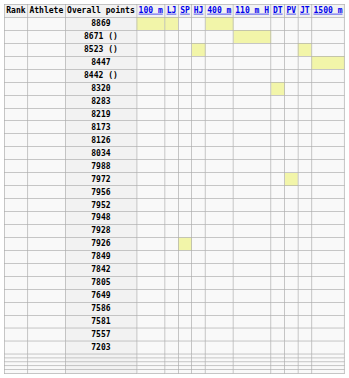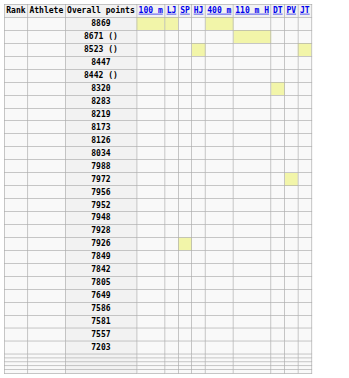 <table class="wikitable sortable" style="font-size:95%;">
 <tr>
 <th>Rank</th>
 <th>Athlete</th>
 <th>Overall points</th>
 <th><a href='#'>100 m</a></th>
 <th><a href='#'>LJ</a></th>
 <th><a href='#'>SP</a></th>
 <th><a href='#'>HJ</a></th>
 <th><a href='#'>400 m</a></th>
 <th><a href='#'>110 m H</a></th>
 <th><a href='#'>DT</a></th>
 <th><a href='#'>PV</a></th>
 <th><a href='#'>JT</a></th>
-<th><a href='#'>1500 m</a></th>
 </tr>
 <tr>
 <td align=center></td>
 <td></td>
 <th>8869</th>
 <td bgcolor=#F2F5A9></td>
 <td bgcolor=#F2F5A9></td>
 <td></td>
 <td></td>
 <td bgcolor=#F2F5A9></td>
-<td></td>
 <td></td>
 <td></td>
 <td></td>
 <td></td>
 </tr>
 <tr>
 <td align=center></td>
 <td></td>
 <th>8671 ()</th>
 <td></td>
 <td></td>
 <td></td>
 <td></td>
 <td></td>
 <td bgcolor=#F2F5A9></td>
 <td></td>
 <td></td>
 <td></td>
-<td></td>
 </tr>
 <tr>
 <td align=center></td>
 <td></td>
 <th>8523 ()</th>
 <td></td>
 <td></td>
 <td></td>
 <td bgcolor=#F2F5A9></td>
 <td></td>
 <td></td>
 <td></td>
 <td></td>
 <td bgcolor=#F2F5A9></td>
-<td></td>
 </tr>
 <tr>
 <td align=center></td>
 <td></td>
 <th>8447</th>
 <td></td>
 <td></td>
 <td></td>
 <td></td>
 <td></td>
 <td></td>
 <td></td>
 <td></td>
 <td></td>
-<td bgcolor=#F2F5A9></td>
 </tr>
 <tr>
 <td align=center></td>
 <td></td>
 <th>8442 ()</th>
-<td></td>
 <td></td>
 <td></td>
 <td></td>
 <td></td>
 <td></td>
 <td></td>
 <td></td>
 <td></td>
 <td></td>
 </tr>
 <tr>
 <td align=center></td>
 <td></td>
 <th>8320</th>
 <td></td>
 <td></td>
 <td></td>
 <td></td>
 <td></td>
 <td></td>
 <td bgcolor=#F2F5A9></td>
 <td></td>
 <td></td>
-<td></td>
 </tr>
 <tr>
 <td align=center></td>
 <td></td>
 <th>8283</th>
-<td></td>
 <td></td>
 <td></td>
 <td></td>
 <td></td>
 <td></td>
 <td></td>
 <td></td>
 <td></td>
 <td></td>
 </tr>
 <tr>
 <td align=center></td>
 <td></td>
 <th>8219</th>
 <td></td>
 <td></td>
 <td></td>
 <td></td>
 <td></td>
 <td></td>
 <td></td>
 <td></td>
 <td></td>
-<td></td>
 </tr>
 <tr>
 <td align=center></td>
 <td></td>
 <th>8173</th>
-<td></td>
 <td></td>
 <td></td>
 <td></td>
 <td></td>
 <td></td>
 <td></td>
 <td></td>
 <td></td>
 <td></td>
 </tr>
 <tr>
 <td align=center></td>
 <td></td>
 <th>8126</th>
 <td></td>
 <td></td>
 <td></td>
 <td></td>
 <td></td>
 <td></td>
 <td></td>
 <td></td>
 <td></td>
-<td></td>
 </tr>
 <tr>
 <td align=center></td>
 <td></td>
 <th>8034</th>
-<td></td>
 <td></td>
 <td></td>
 <td></td>
 <td></td>
 <td></td>
 <td></td>
 <td></td>
 <td></td>
 <td></td>
 </tr>
 <tr>
 <td align=center></td>
 <td></td>
 <th>7988</th>
 <td></td>
 <td></td>
 <td></td>
 <td></td>
 <td></td>
 <td></td>
 <td></td>
 <td></td>
 <td></td>
-<td></td>
 </tr>
 <tr>
 <td align=center></td>
 <td></td>
 <th>7972</th>
 <td></td>
 <td></td>
 <td></td>
 <td></td>
 <td></td>
 <td></td>
 <td></td>
 <td bgcolor=#F2F5A9></td>
 <td></td>
-<td></td>
 </tr>
 <tr>
 <td align=center></td>
 <td></td>
 <th>7956</th>
-<td></td>
 <td></td>
 <td></td>
 <td></td>
 <td></td>
 <td></td>
 <td></td>
 <td></td>
 <td></td>
 <td></td>
 </tr>
 <tr>
 <td align=center></td>
 <td></td>
 <th>7952</th>
 <td></td>
 <td></td>
 <td></td>
 <td></td>
 <td></td>
 <td></td>
 <td></td>
 <td></td>
 <td></td>
-<td></td>
 </tr>
 <tr>
 <td align=center></td>
 <td></td>
 <th>7948</th>
-<td></td>
 <td></td>
 <td></td>
 <td></td>
 <td></td>
 <td></td>
 <td></td>
 <td></td>
 <td></td>
 <td></td>
 </tr>
 <tr>
 <td align=center></td>
 <td></td>
 <th>7928</th>
 <td></td>
 <td></td>
 <td></td>
 <td></td>
 <td></td>
 <td></td>
 <td></td>
 <td></td>
 <td></td>
-<td></td>
 </tr>
 <tr>
 <td align=center></td>
 <td></td>
 <th>7926</th>
 <td></td>
 <td></td>
 <td bgcolor=#F2F5A9></td>
 <td></td>
 <td></td>
 <td></td>
 <td></td>
 <td></td>
 <td></td>
-<td></td>
 </tr>
 <tr>
 <td align=center></td>
 <td></td>
 <th>7849</th>
-<td></td>
 <td></td>
 <td></td>
 <td></td>
 <td></td>
 <td></td>
 <td></td>
 <td></td>
 <td></td>
 <td></td>
 </tr>
 <tr>
 <td align=center></td>
 <td></td>
 <th>7842</th>
 <td></td>
 <td></td>
 <td></td>
 <td></td>
 <td></td>
 <td></td>
 <td></td>
 <td></td>
 <td></td>
-<td></td>
 </tr>
 <tr>
 <td align=center></td>
 <td></td>
 <th>7805</th>
-<td></td>
 <td></td>
 <td></td>
 <td></td>
 <td></td>
 <td></td>
 <td></td>
 <td></td>
 <td></td>
 <td></td>
 </tr>
 <tr>
 <td align=center></td>
 <td></td>
 <th>7649</th>
 <td></td>
 <td></td>
 <td></td>
 <td></td>
 <td></td>
 <td></td>
 <td></td>
 <td></td>
 <td></td>
-<td></td>
 </tr>
 <tr>
 <td align=center></td>
 <td></td>
 <th>7586</th>
-<td></td>
 <td></td>
 <td></td>
 <td></td>
 <td></td>
 <td></td>
 <td></td>
 <td></td>
 <td></td>
 <td></td>
 </tr>
 <tr>
 <td align=center></td>
 <td></td>
 <th>7581</th>
 <td></td>
 <td></td>
 <td></td>
 <td></td>
 <td></td>
 <td></td>
 <td></td>
 <td></td>
 <td></td>
-<td></td>
 </tr>
 <tr>
 <td align=center></td>
 <td></td>
 <th>7557</th>
-<td></td>
 <td></td>
 <td></td>
 <td></td>
 <td></td>
 <td></td>
 <td></td>
 <td></td>
 <td></td>
 <td></td>
 </tr>
 <tr>
 <td align=center></td>
 <td></td>
 <th>7203</th>
 <td></td>
 <td></td>
 <td></td>
 <td></td>
 <td></td>
 <td></td>
 <td></td>
 <td></td>
 <td></td>
-<td></td>
 </tr>
 <tr>
 <td></td>
 <td></td>
 <th></th>
-<td></td>
 <td></td>
 <td></td>
 <td></td>
 <td></td>
 <td></td>
 <td></td>
 <td></td>
 <td></td>
 <td></td>
 </tr>
 <tr>
 <td></td>
 <td></td>
 <th></th>
 <td></td>
 <td></td>
 <td></td>
 <td></td>
 <td></td>
 <td></td>
 <td></td>
 <td></td>
 <td></td>
-<td></td>
 </tr>
 <tr>
 <td></td>
 <td></td>
 <th></th>
-<td></td>
 <td></td>
 <td></td>
 <td></td>
 <td></td>
 <td></td>
 <td></td>
 <td></td>
 <td></td>
 <td></td>
 </tr>
 <tr>
 <td></td>
 <td></td>
 <th></th>
 <td></td>
 <td></td>
 <td></td>
 <td></td>
 <td></td>
 <td></td>
 <td></td>
 <td></td>
 <td></td>
-<td></td>
 </tr>
 <tr>
 <td></td>
 <td></td>
 <th></th>
 <td></td>
 <td></td>
 <td></td>
 <td></td>
 <td></td>
 <td></td>
 <td></td>
 <td></td>
 <td></td>
-<td></td>
 </tr>
 </table>
